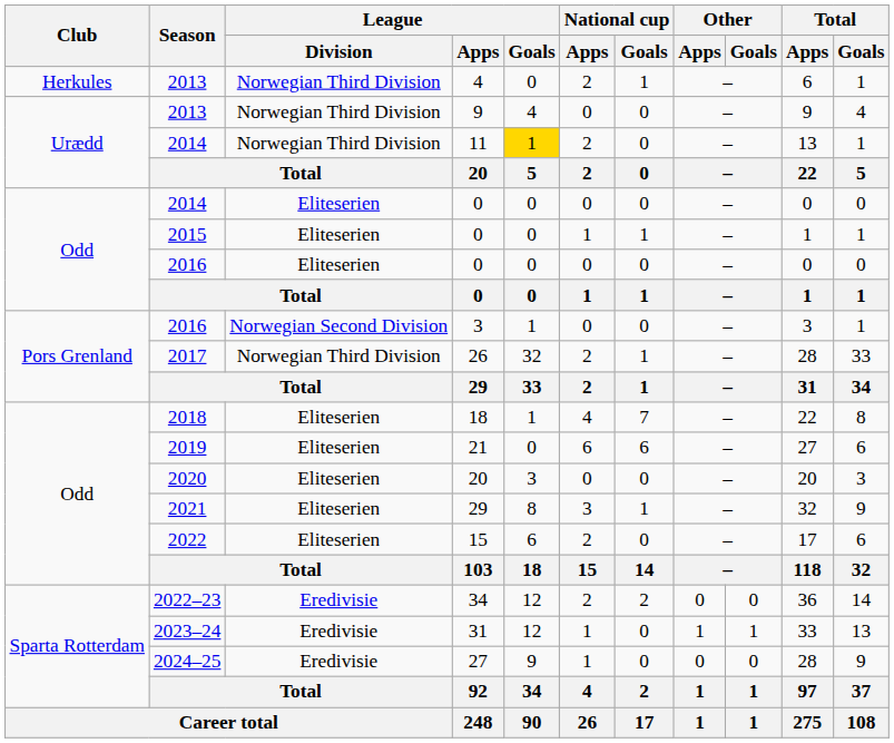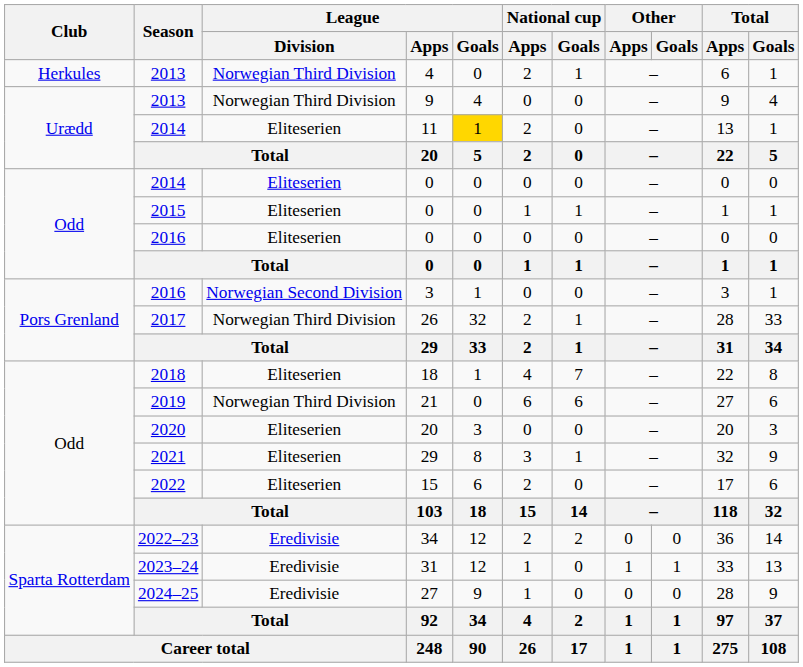 <table class="wikitable" style="text-align: center;">
 <tr>
 <th rowspan="2">Club</th>
 <th rowspan="2">Season</th>
 <th colspan="3">League</th>
 <th colspan="2">National cup</th>
 <th colspan="2">Other</th>
 <th colspan="2">Total</th>
 </tr>
 <tr>
 <th>Division</th>
 <th>Apps</th>
 <th>Goals</th>
 <th>Apps</th>
 <th>Goals</th>
 <th>Apps</th>
 <th>Goals</th>
 <th>Apps</th>
 <th>Goals</th>
 </tr>
 <tr>
 <td><a href='#'>Herkules</a></td>
 <td><a href='#'>2013</a></td>
 <td><a href='#'>Norwegian Third Division</a></td>
 <td>4</td>
 <td>0</td>
 <td>2</td>
 <td>1</td>
 <td colspan="2">–</td>
 <td>6</td>
 <td>1</td>
 </tr>
 <tr>
 <td rowspan="3"><a href='#'>Urædd</a></td>
 <td><a href='#'>2013</a></td>
 <td>Norwegian Third Division</td>
 <td>9</td>
 <td>4</td>
 <td>0</td>
 <td>0</td>
 <td colspan="2">–</td>
 <td>9</td>
 <td>4</td>
 </tr>
 <tr>
 <td><a href='#'>2014</a></td>
-<td>Norwegian Third Division</td>
+<td>Eliteserien</td>
 <td>11</td>
 <td style="background: gold;">1</td>
 <td>2</td>
 <td>0</td>
 <td colspan="2">–</td>
 <td>13</td>
 <td>1</td>
 </tr>
 <tr>
 <th colspan="2">Total</th>
 <th>20</th>
 <th>5</th>
 <th>2</th>
 <th>0</th>
 <th colspan="2">–</th>
 <th>22</th>
 <th>5</th>
 </tr>
 <tr>
 <td rowspan="4"><a href='#'>Odd</a></td>
 <td><a href='#'>2014</a></td>
 <td><a href='#'>Eliteserien</a></td>
 <td>0</td>
 <td>0</td>
 <td>0</td>
 <td>0</td>
 <td colspan="2">–</td>
 <td>0</td>
 <td>0</td>
 </tr>
 <tr>
 <td><a href='#'>2015</a></td>
 <td>Eliteserien</td>
 <td>0</td>
 <td>0</td>
 <td>1</td>
 <td>1</td>
 <td colspan="2">–</td>
 <td>1</td>
 <td>1</td>
 </tr>
 <tr>
 <td><a href='#'>2016</a></td>
 <td>Eliteserien</td>
 <td>0</td>
 <td>0</td>
 <td>0</td>
 <td>0</td>
 <td colspan="2">–</td>
 <td>0</td>
 <td>0</td>
 </tr>
 <tr>
 <th colspan="2">Total</th>
 <th>0</th>
 <th>0</th>
 <th>1</th>
 <th>1</th>
 <th colspan="2">–</th>
 <th>1</th>
 <th>1</th>
 </tr>
 <tr>
 <td rowspan="3"><a href='#'>Pors Grenland</a></td>
 <td><a href='#'>2016</a></td>
 <td><a href='#'>Norwegian Second Division</a></td>
 <td>3</td>
 <td>1</td>
 <td>0</td>
 <td>0</td>
 <td colspan="2">–</td>
 <td>3</td>
 <td>1</td>
 </tr>
 <tr>
 <td><a href='#'>2017</a></td>
 <td>Norwegian Third Division</td>
 <td>26</td>
 <td>32</td>
 <td>2</td>
 <td>1</td>
 <td colspan="2">–</td>
 <td>28</td>
 <td>33</td>
 </tr>
 <tr>
 <th colspan="2">Total</th>
 <th>29</th>
 <th>33</th>
 <th>2</th>
 <th>1</th>
 <th colspan="2">–</th>
 <th>31</th>
 <th>34</th>
 </tr>
 <tr>
 <td rowspan="6">Odd</td>
 <td><a href='#'>2018</a></td>
 <td>Eliteserien</td>
 <td>18</td>
 <td>1</td>
 <td>4</td>
 <td>7</td>
 <td colspan="2">–</td>
 <td>22</td>
 <td>8</td>
 </tr>
 <tr>
 <td><a href='#'>2019</a></td>
-<td>Eliteserien</td>
+<td>Norwegian Third Division</td>
 <td>21</td>
 <td>0</td>
 <td>6</td>
 <td>6</td>
 <td colspan="2">–</td>
 <td>27</td>
 <td>6</td>
 </tr>
 <tr>
 <td><a href='#'>2020</a></td>
 <td>Eliteserien</td>
 <td>20</td>
 <td>3</td>
 <td>0</td>
 <td>0</td>
 <td colspan="2">–</td>
 <td>20</td>
 <td>3</td>
 </tr>
 <tr>
 <td><a href='#'>2021</a></td>
 <td>Eliteserien</td>
 <td>29</td>
 <td>8</td>
 <td>3</td>
 <td>1</td>
 <td colspan="2">–</td>
 <td>32</td>
 <td>9</td>
 </tr>
 <tr>
 <td><a href='#'>2022</a></td>
 <td>Eliteserien</td>
 <td>15</td>
 <td>6</td>
 <td>2</td>
 <td>0</td>
 <td colspan="2">–</td>
 <td>17</td>
 <td>6</td>
 </tr>
 <tr>
 <th colspan="2">Total</th>
 <th>103</th>
 <th>18</th>
 <th>15</th>
 <th>14</th>
 <th colspan="2">–</th>
 <th>118</th>
 <th>32</th>
 </tr>
 <tr>
 <td rowspan="4"><a href='#'>Sparta Rotterdam</a></td>
 <td><a href='#'>2022–23</a></td>
 <td><a href='#'>Eredivisie</a></td>
 <td>34</td>
 <td>12</td>
 <td>2</td>
 <td>2</td>
 <td>0</td>
 <td>0</td>
 <td>36</td>
 <td>14</td>
 </tr>
 <tr>
 <td><a href='#'>2023–24</a></td>
 <td>Eredivisie</td>
 <td>31</td>
 <td>12</td>
 <td>1</td>
 <td>0</td>
 <td>1</td>
 <td>1</td>
 <td>33</td>
 <td>13</td>
 </tr>
 <tr>
 <td><a href='#'>2024–25</a></td>
 <td>Eredivisie</td>
 <td>27</td>
 <td>9</td>
 <td>1</td>
 <td>0</td>
 <td>0</td>
 <td>0</td>
 <td>28</td>
 <td>9</td>
 </tr>
 <tr>
 <th colspan="2">Total</th>
 <th>92</th>
 <th>34</th>
 <th>4</th>
 <th>2</th>
 <th>1</th>
 <th>1</th>
 <th>97</th>
 <th>37</th>
 </tr>
 <tr>
 <th colspan="3">Career total</th>
 <th>248</th>
 <th>90</th>
 <th>26</th>
 <th>17</th>
 <th>1</th>
 <th>1</th>
 <th>275</th>
 <th>108</th>
 </tr>
 </table>
